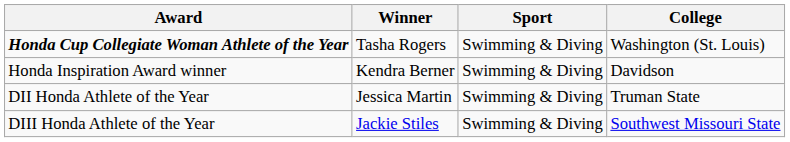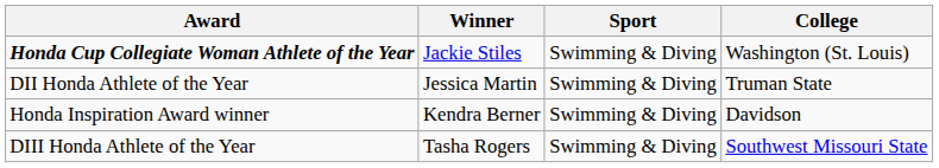 <table class="wikitable">
 <tr>
 <th>Award</th>
 <th>Winner</th>
 <th>Sport</th>
 <th>College</th>
 </tr>
 <tr>
 <td><strong><em>Honda Cup<strong> Collegiate Woman Athlete of the Year<em></td>
-<td>Tasha Rogers</td>
+<td><a href='#'>Jackie Stiles</a></td>
 <td>Swimming & Diving</td>
 <td>Washington (St. Louis)</td>
+</tr>
+<tr>
+<td></em>DII Honda Athlete of the Year<em></td>
+<td>Jessica Martin</td>
+<td>Swimming & Diving</td>
+<td>Truman State</td>
 </tr>
 <tr>
 <td></em>Honda Inspiration Award winner<em></td>
 <td>Kendra Berner</td>
 <td>Swimming & Diving</td>
 <td>Davidson</td>
 </tr>
 <tr>
-<td></em>DII Honda Athlete of the Year<em></td>
-<td>Jessica Martin</td>
-<td>Swimming & Diving</td>
-<td>Truman State</td>
-</tr>
-<tr>
 <td></em>DIII Honda Athlete of the Year<em></td>
-<td><a href='#'>Jackie Stiles</a></td>
+<td>Tasha Rogers</td>
 <td>Swimming & Diving</td>
 <td><a href='#'>Southwest Missouri State</a></td>
 </tr>
 </table>
